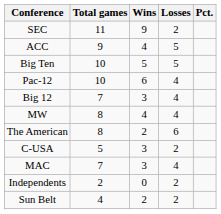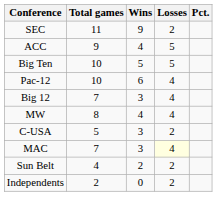 <table class="wikitable sortable">
 <tr>
 <th>Conference</th>
 <th>Total games</th>
 <th>Wins</th>
 <th>Losses</th>
 <th>Pct.</th>
 </tr>
 <tr align="center">
 <td>SEC</td>
 <td>11</td>
 <td>9</td>
 <td>2</td>
 <td></td>
 </tr>
 <tr align="center">
 <td>ACC</td>
 <td>9</td>
 <td>4</td>
 <td>5</td>
 <td></td>
 </tr>
 <tr align="center">
 <td>Big Ten</td>
 <td>10</td>
 <td>5</td>
 <td>5</td>
 <td></td>
 </tr>
 <tr align="center">
 <td>Pac-12</td>
 <td>10</td>
 <td>6</td>
 <td>4</td>
 <td></td>
 </tr>
 <tr align="center">
 <td>Big 12</td>
 <td>7</td>
 <td>3</td>
 <td>4</td>
 <td></td>
 </tr>
 <tr align="center">
 <td>MW</td>
 <td>8</td>
 <td>4</td>
 <td>4</td>
 <td></td>
 </tr>
 <tr align="center">
-<td>The American</td>
-<td>8</td>
-<td>2</td>
-<td>6</td>
-<td></td>
-</tr>
-<tr align="center">
 <td>C-USA</td>
 <td>5</td>
 <td>3</td>
 <td>2</td>
 <td></td>
 </tr>
 <tr align="center">
 <td>MAC</td>
 <td>7</td>
 <td>3</td>
+<td style="background: lightyellow;">4</td>
+<td></td>
+</tr>
+<tr align="center">
+<td>Sun Belt</td>
 <td>4</td>
+<td>2</td>
+<td>2</td>
 <td></td>
 </tr>
 <tr align="center">
 <td>Independents</td>
 <td>2</td>
 <td>0</td>
 <td>2</td>
 <td></td>
 </tr>
-<tr align="center">
-<td>Sun Belt</td>
-<td>4</td>
-<td>2</td>
-<td>2</td>
-<td></td>
-</tr>
 </table>
